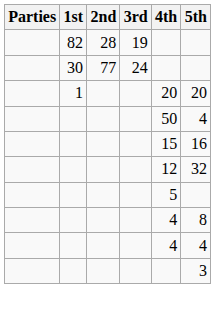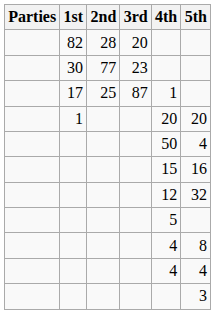 <table class="wikitable" style="text-align:right;">
 <tr>
 <th style="text-align:left;">Parties</th>
 <th>1st</th>
 <th>2nd</th>
 <th>3rd</th>
 <th>4th</th>
 <th>5th</th>
 </tr>
 <tr>
 <td style="text-align:left;"></td>
 <td>82</td>
 <td>28</td>
-<td>19</td>
+<td>20</td>
 <td></td>
 <td></td>
 </tr>
 <tr>
 <td style="text-align:left;"></td>
 <td>30</td>
 <td>77</td>
-<td>24</td>
+<td>23</td>
 <td></td>
+<td></td>
+</tr>
+<tr>
+<td style="text-align:left;"></td>
+<td>17</td>
+<td>25</td>
+<td>87</td>
+<td>1</td>
 <td></td>
 </tr>
 <tr>
 <td style="text-align:left;"></td>
 <td>1</td>
 <td></td>
 <td></td>
 <td>20</td>
 <td>20</td>
 </tr>
 <tr>
 <td style="text-align:left;"></td>
 <td></td>
 <td></td>
 <td></td>
 <td>50</td>
 <td>4</td>
 </tr>
 <tr>
 <td style="text-align:left;"></td>
 <td></td>
 <td></td>
 <td></td>
 <td>15</td>
 <td>16</td>
 </tr>
 <tr>
 <td style="text-align:left;"></td>
 <td></td>
 <td></td>
 <td></td>
 <td>12</td>
 <td>32</td>
 </tr>
 <tr>
 <td style="text-align:left;"></td>
 <td></td>
 <td></td>
 <td></td>
 <td>5</td>
 <td></td>
 </tr>
 <tr>
 <td style="text-align:left;"></td>
 <td></td>
 <td></td>
 <td></td>
 <td>4</td>
 <td>8</td>
 </tr>
 <tr>
 <td style="text-align:left;"></td>
 <td></td>
 <td></td>
 <td></td>
 <td>4</td>
 <td>4</td>
 </tr>
 <tr>
 <td style="text-align:left;"></td>
 <td></td>
 <td></td>
 <td></td>
 <td></td>
 <td>3</td>
 </tr>
 </table>
